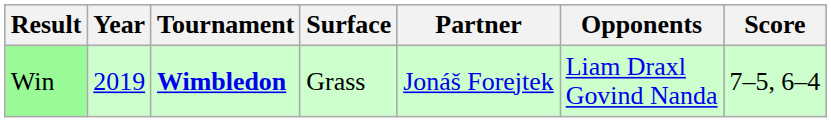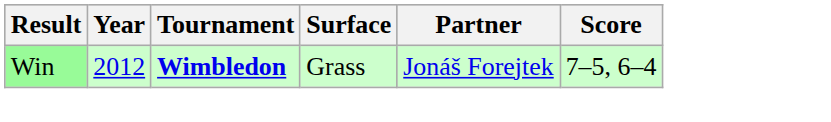 <table class="wikitable">
 <tr>
 <th>Result</th>
 <th>Year</th>
 <th>Tournament</th>
 <th>Surface</th>
 <th>Partner</th>
-<th>Opponents</th>
 <th class=unsortable>Score</th>
 </tr>
 <tr style="background:#CCFFCC;">
 <td bgcolor=98fb98>Win</td>
-<td><a href='#'>2019</a></td>
+<td><a href='#'>2012</a></td>
 <td><strong><a href='#'>Wimbledon</a></strong></td>
 <td>Grass</td>
 <td> <a href='#'>Jonáš Forejtek</a></td>
-<td> <a href='#'>Liam Draxl</a> <br>  <a href='#'>Govind Nanda</a></td>
 <td>7–5, 6–4</td>
 </tr>
 </table>
